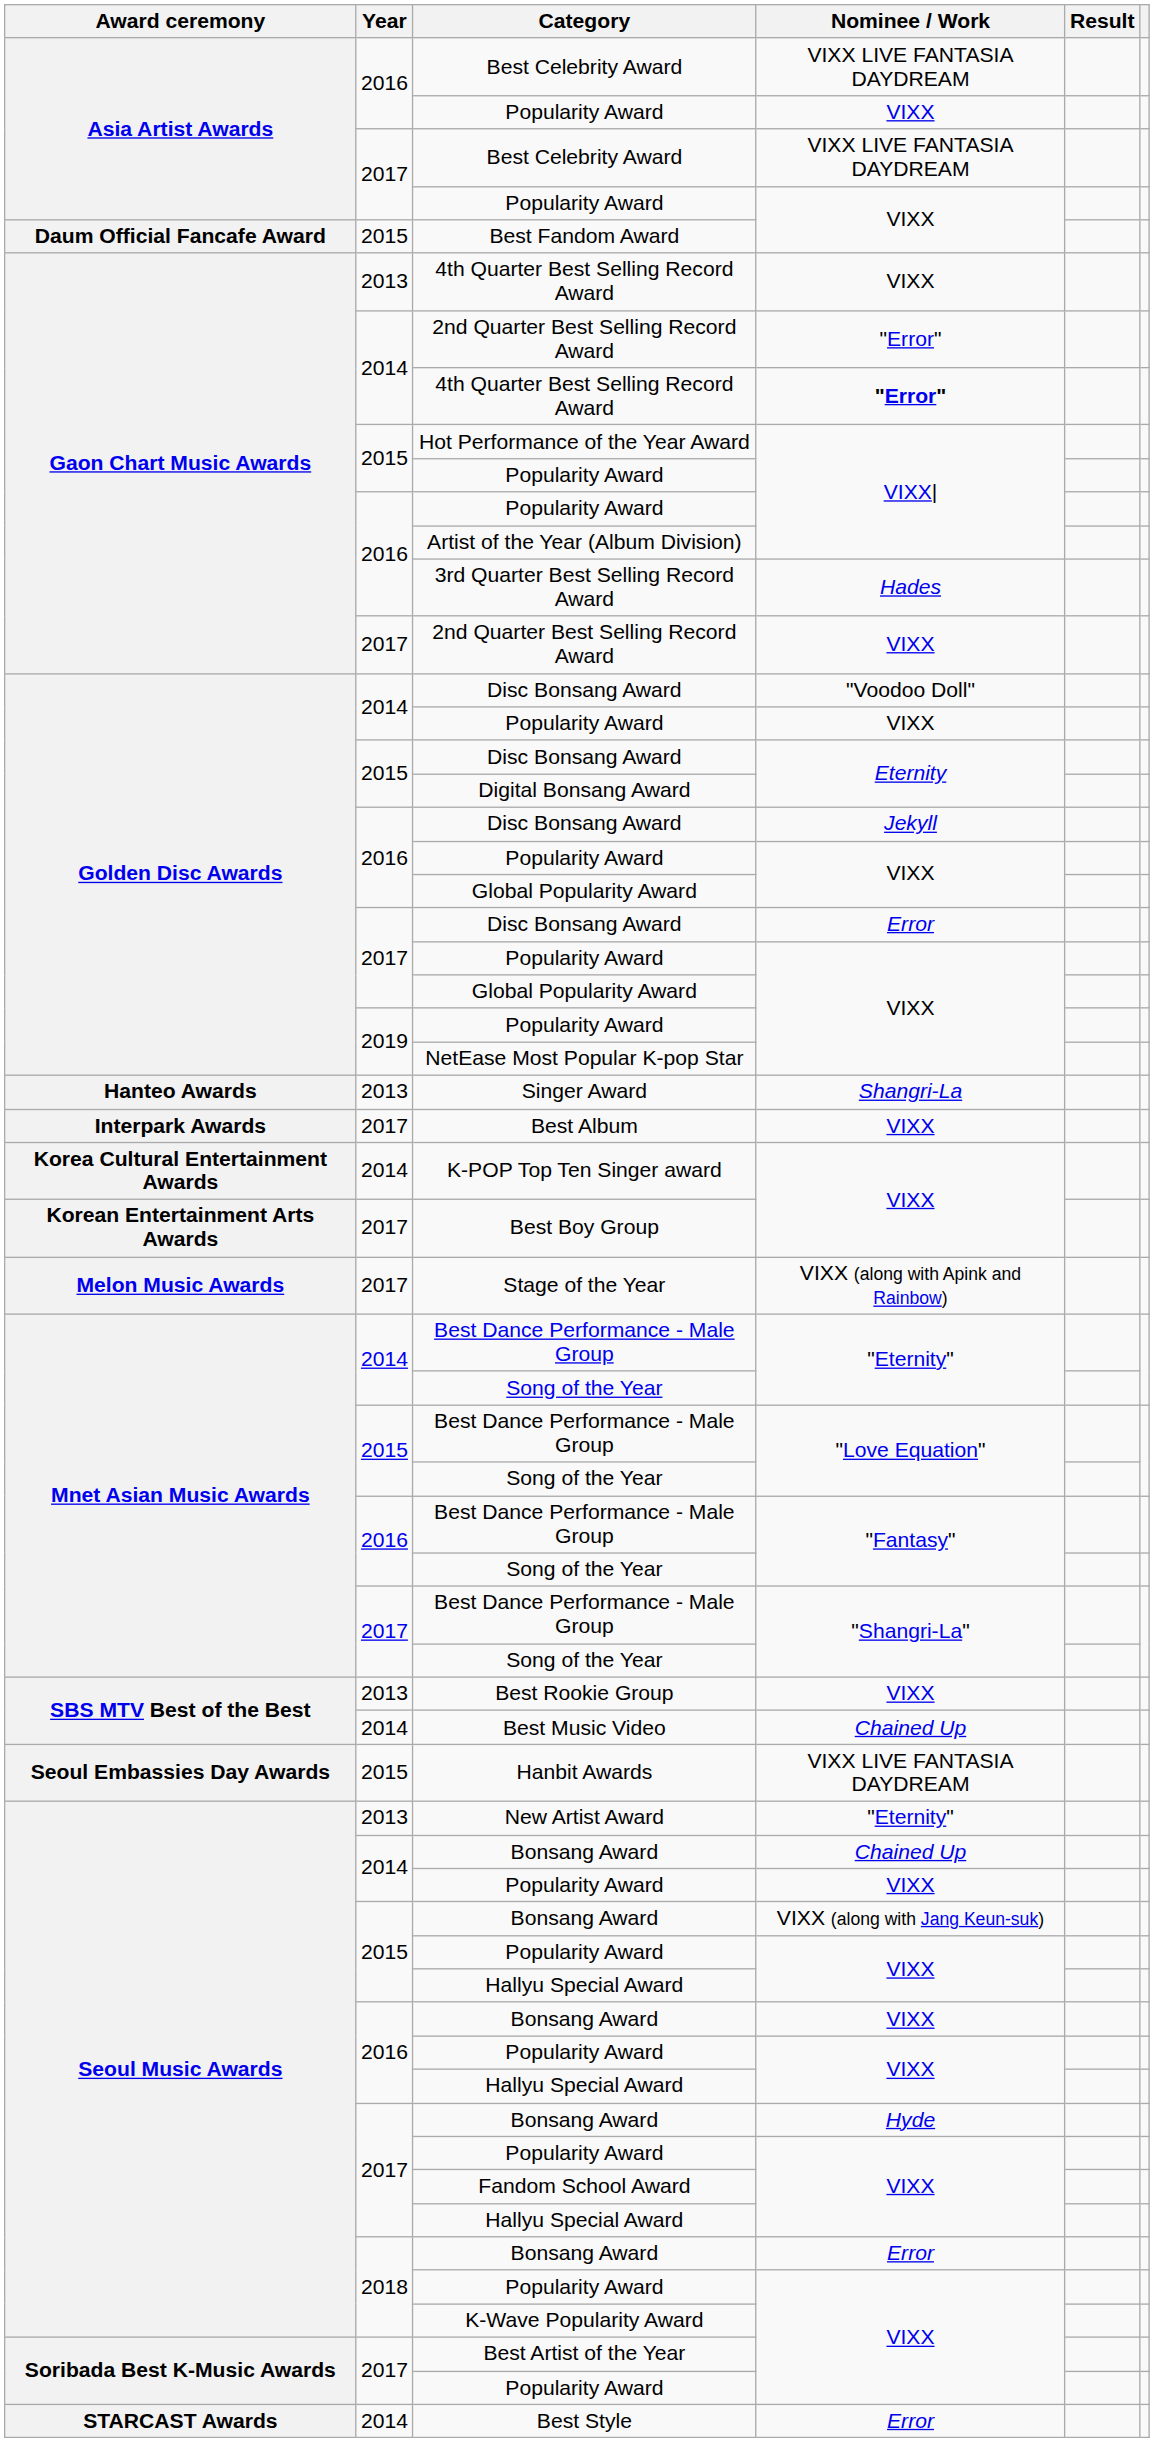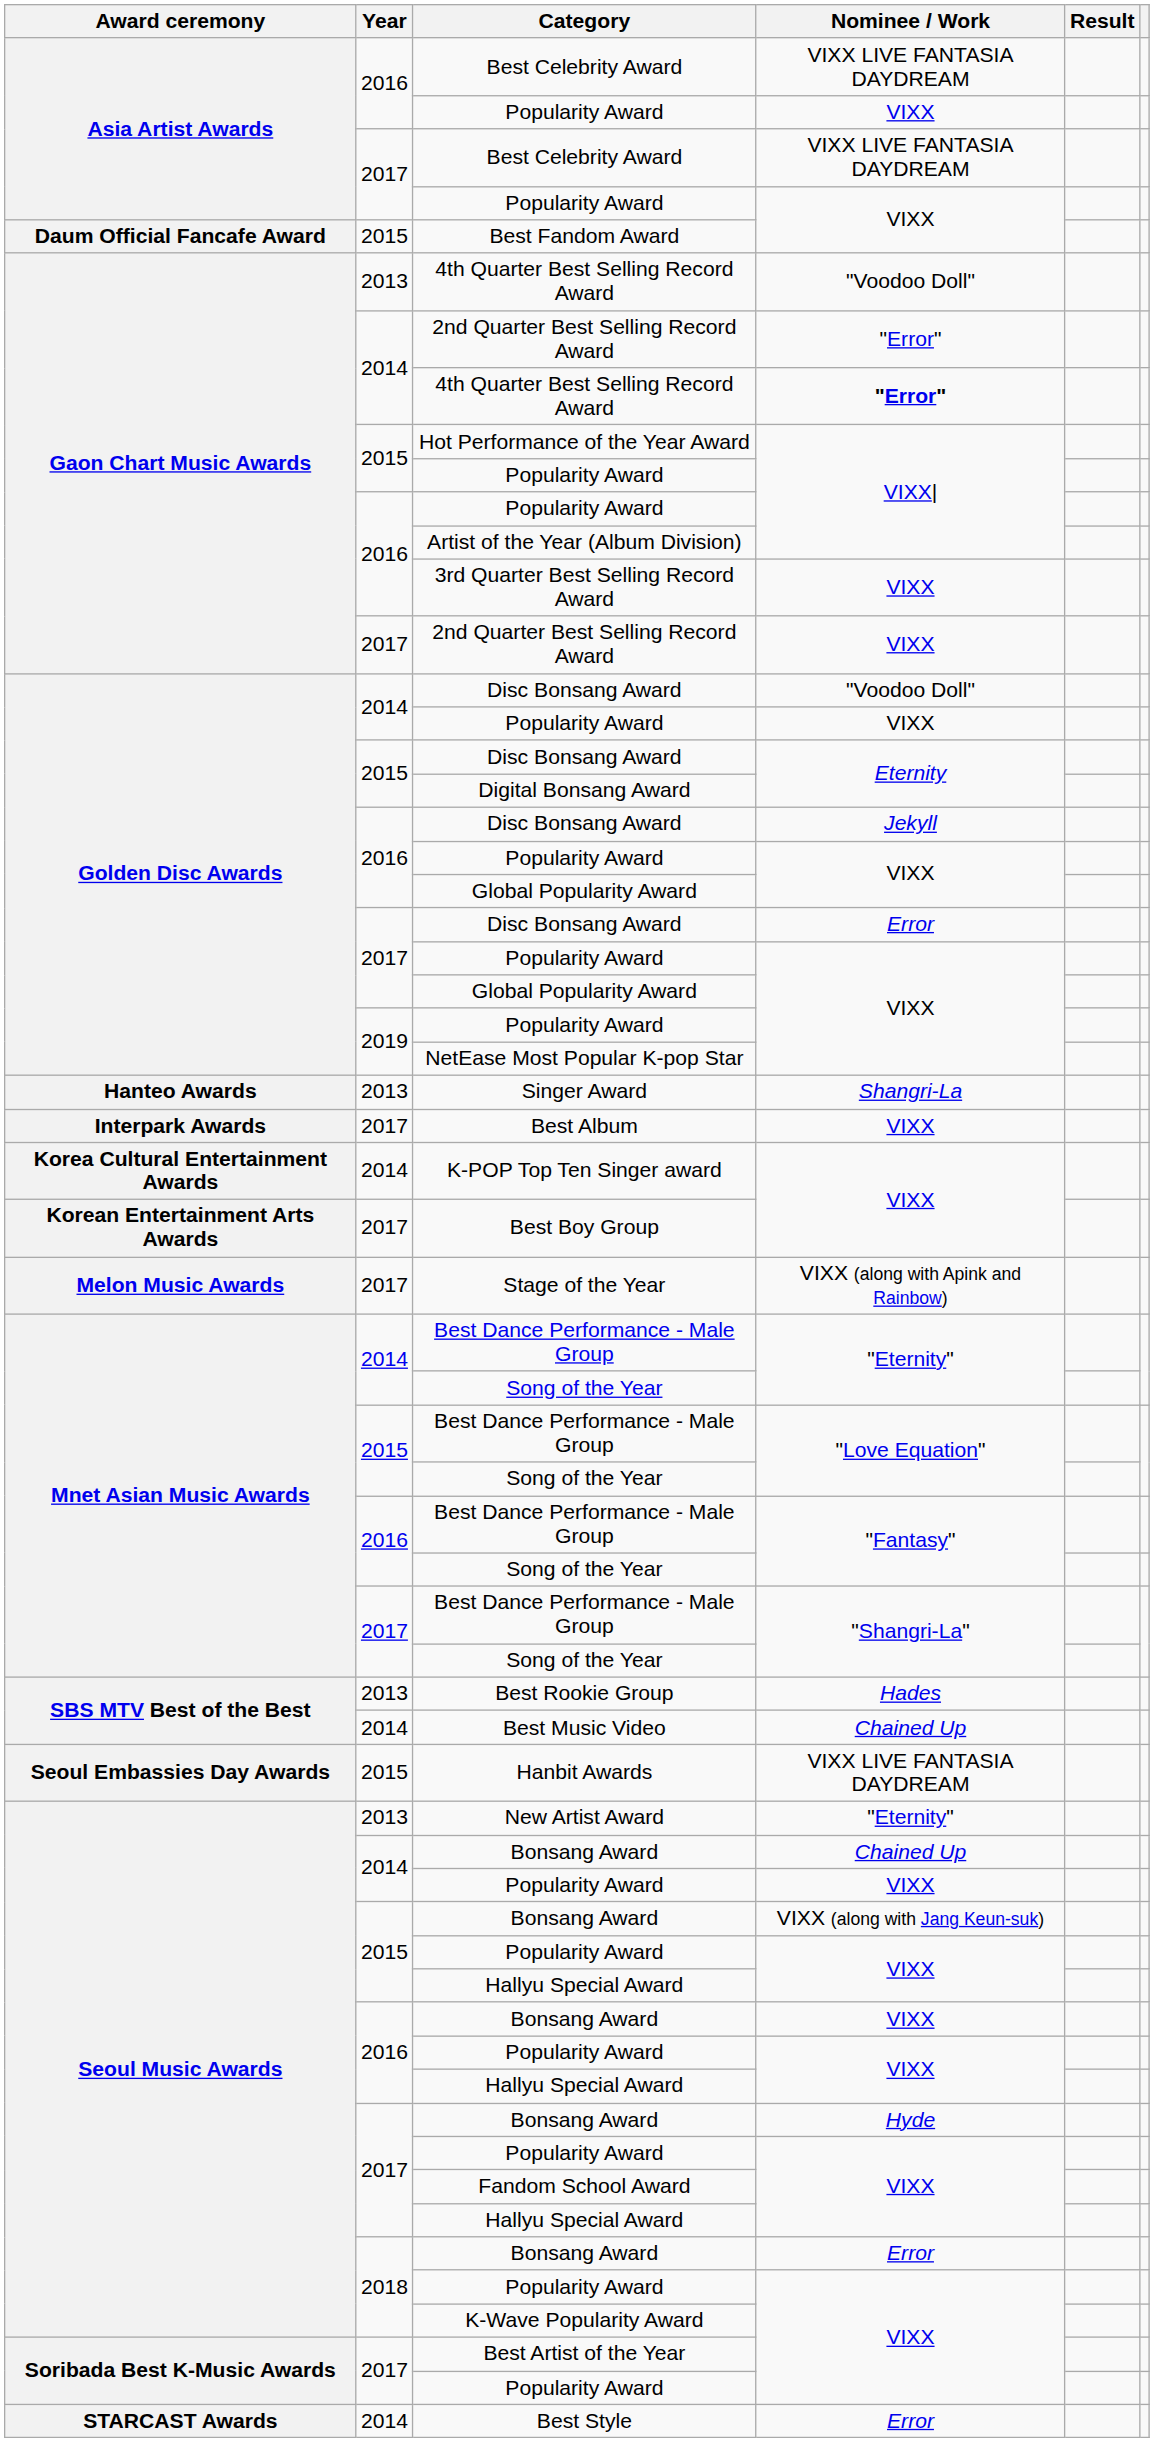 <table class="wikitable plainrowheaders" style="text-align:center">
 <tr>
 <th scope="col">Award ceremony</th>
 <th scope="col">Year</th>
 <th scope="col">Category </th>
 <th scope="col">Nominee / Work</th>
 <th scope="col">Result</th>
 <th scope="col" class="unsortable"></th>
 </tr>
 <tr>
 <th scope="row" rowspan="4"><a href='#'>Asia Artist Awards</a></th>
 <td rowspan="2">2016</td>
 <td>Best Celebrity Award</td>
 <td>VIXX LIVE FANTASIA DAYDREAM</td>
 <td></td>
 <td></td>
 </tr>
 <tr>
 <td>Popularity Award</td>
 <td><a href='#'>VIXX</a></td>
 <td></td>
 <td></td>
 </tr>
 <tr>
 <td rowspan="2">2017</td>
 <td>Best Celebrity Award</td>
 <td>VIXX LIVE FANTASIA DAYDREAM</td>
 <td></td>
 <td></td>
 </tr>
 <tr>
 <td>Popularity Award</td>
 <td rowspan="2">VIXX</td>
 <td></td>
 <td></td>
 </tr>
 <tr>
 <th scope="row">Daum Official Fancafe Award</th>
 <td>2015</td>
 <td>Best Fandom Award</td>
 <td></td>
 <td></td>
 </tr>
 <tr>
 <th scope="row" rowspan="9"><a href='#'>Gaon Chart Music Awards</a></th>
 <td>2013</td>
 <td>4th Quarter Best Selling Record Award</td>
-<td>VIXX</td>
+<td>"Voodoo Doll"</td>
 <td></td>
 <td></td>
 </tr>
 <tr>
 <td rowspan="2">2014</td>
 <td>2nd Quarter Best Selling Record Award</td>
 <td>"<a href='#'>Error</a>"</td>
 <td></td>
 <td></td>
 </tr>
 <tr>
 <td>4th Quarter Best Selling Record Award</td>
 <td><strong>"<a href='#'>Error</a>"</strong></td>
 <td></td>
 <td></td>
 </tr>
 <tr>
 <td rowspan="2">2015</td>
 <td>Hot Performance of the Year Award</td>
 <td rowspan="4"><a href='#'>VIXX</a>| </td>
 <td></td>
 </tr>
 <tr>
 <td>Popularity Award</td>
 <td></td>
 <td></td>
 </tr>
 <tr>
 <td rowspan="3">2016</td>
 <td>Popularity Award</td>
 <td></td>
 <td></td>
 </tr>
 <tr>
 <td>Artist of the Year (Album Division)</td>
 <td></td>
 <td></td>
 </tr>
 <tr>
 <td>3rd Quarter Best Selling Record Award</td>
-<td><em><a href='#'>Hades</a></em></td>
+<td><a href='#'>VIXX</a></td>
 <td></td>
 <td></td>
 </tr>
 <tr>
 <td>2017</td>
 <td>2nd Quarter Best Selling Record Award</td>
 <td><a href='#'>VIXX</a></td>
 <td></td>
 <td></td>
 </tr>
 <tr>
 <th scope="row" rowspan="12"><a href='#'>Golden Disc Awards</a></th>
 <td rowspan="2">2014</td>
 <td>Disc Bonsang Award</td>
 <td>"Voodoo Doll"</td>
 <td></td>
 <td></td>
 </tr>
 <tr>
 <td>Popularity Award</td>
 <td>VIXX</td>
 <td></td>
 <td></td>
 </tr>
 <tr>
 <td rowspan="2">2015</td>
 <td>Disc Bonsang Award</td>
 <td rowspan="2"><em><a href='#'>Eternity</a></em></td>
 <td></td>
 <td></td>
 </tr>
 <tr>
 <td>Digital Bonsang Award</td>
 <td></td>
 <td></td>
 </tr>
 <tr>
 <td rowspan="3">2016</td>
 <td>Disc Bonsang Award</td>
 <td><em><a href='#'>Jekyll</a></em></td>
 <td></td>
 <td></td>
 </tr>
 <tr>
 <td>Popularity Award</td>
 <td rowspan="2">VIXX</td>
 <td></td>
 <td></td>
 </tr>
 <tr>
 <td>Global Popularity Award</td>
 <td></td>
 <td></td>
 </tr>
 <tr>
 <td rowspan="3">2017</td>
 <td>Disc Bonsang Award</td>
 <td><em><a href='#'>Error</a></em></td>
 <td></td>
 <td></td>
 </tr>
 <tr>
 <td>Popularity Award</td>
 <td rowspan="4">VIXX</td>
 <td></td>
 <td></td>
 </tr>
 <tr>
 <td>Global Popularity Award</td>
 <td></td>
 <td></td>
 </tr>
 <tr>
 <td rowspan="2">2019</td>
 <td>Popularity Award</td>
 <td></td>
 <td></td>
 </tr>
 <tr>
 <td>NetEase Most Popular K-pop Star</td>
 <td></td>
 <td></td>
 </tr>
 <tr>
 <th scope="row">Hanteo Awards</th>
 <td>2013</td>
 <td>Singer Award</td>
 <td><em><a href='#'>Shangri-La</a></em></td>
 <td></td>
 <td></td>
 </tr>
 <tr>
 <th scope="row">Interpark Awards</th>
 <td>2017</td>
 <td>Best Album</td>
 <td><a href='#'>VIXX</a></td>
 <td></td>
 <td></td>
 </tr>
 <tr>
 <th scope="row">Korea Cultural Entertainment Awards</th>
 <td>2014</td>
 <td>K-POP Top Ten Singer award</td>
 <td rowspan="2"><a href='#'>VIXX</a></td>
 <td></td>
 <td></td>
 </tr>
 <tr>
 <th scope="row">Korean Entertainment Arts Awards</th>
 <td>2017</td>
 <td>Best Boy Group</td>
 <td></td>
 <td></td>
 </tr>
 <tr>
 <th scope="row"><a href='#'>Melon Music Awards</a></th>
 <td>2017</td>
 <td>Stage of the Year</td>
 <td align="center">VIXX <small>(along with Apink and <a href='#'>Rainbow</a>)</small></td>
 <td></td>
 <td></td>
 </tr>
 <tr>
 <th scope="row" rowspan="8"><a href='#'>Mnet Asian Music Awards</a></th>
 <td rowspan="2"><a href='#'>2014</a></td>
 <td><a href='#'>Best Dance Performance - Male Group</a></td>
 <td rowspan="2">"<a href='#'>Eternity</a>"</td>
 <td></td>
 <td rowspan="2"></td>
 </tr>
 <tr>
 <td><a href='#'>Song of the Year</a></td>
 <td></td>
 </tr>
 <tr>
 <td rowspan="2"><a href='#'>2015</a></td>
 <td>Best Dance Performance - Male Group</td>
 <td rowspan="2">"<a href='#'>Love Equation</a>"</td>
 <td></td>
 <td rowspan="2"></td>
 </tr>
 <tr>
 <td>Song of the Year</td>
 <td></td>
 </tr>
 <tr>
 <td rowspan="2"><a href='#'>2016</a></td>
 <td>Best Dance Performance - Male Group</td>
 <td rowspan="2">"<a href='#'>Fantasy</a>"</td>
 <td></td>
 <td></td>
 </tr>
 <tr>
 <td>Song of the Year</td>
 <td></td>
 <td></td>
 </tr>
 <tr>
 <td rowspan="2"><a href='#'>2017</a></td>
 <td>Best Dance Performance - Male Group</td>
 <td rowspan="2">"<a href='#'>Shangri-La</a>"</td>
 <td></td>
 <td rowspan="2"></td>
 </tr>
 <tr>
 <td>Song of the Year</td>
 <td></td>
 </tr>
 <tr>
 <th scope="row" rowspan="2"><a href='#'>SBS MTV</a> Best of the Best</th>
 <td>2013</td>
 <td>Best Rookie Group</td>
-<td><a href='#'>VIXX</a></td>
+<td><em><a href='#'>Hades</a></em></td>
 <td></td>
 <td></td>
 </tr>
 <tr>
 <td>2014</td>
 <td>Best Music Video</td>
 <td><em><a href='#'>Chained Up</a></em></td>
 <td></td>
 <td></td>
 </tr>
 <tr>
 <th scope="row">Seoul Embassies Day Awards</th>
 <td>2015</td>
 <td>Hanbit Awards</td>
 <td>VIXX LIVE FANTASIA DAYDREAM</td>
 <td></td>
 <td></td>
 </tr>
 <tr>
 <th scope="row" rowspan="16"><a href='#'>Seoul Music Awards</a></th>
 <td>2013</td>
 <td>New Artist Award</td>
 <td>"<a href='#'>Eternity</a>"</td>
 <td></td>
 <td></td>
 </tr>
 <tr>
 <td rowspan="2">2014</td>
 <td>Bonsang Award</td>
 <td><em><a href='#'>Chained Up</a></em></td>
 <td></td>
 <td></td>
 </tr>
 <tr>
 <td>Popularity Award</td>
 <td><a href='#'>VIXX</a></td>
 <td></td>
 <td></td>
 </tr>
 <tr>
 <td rowspan="3">2015</td>
 <td>Bonsang Award</td>
 <td>VIXX <small>(along with <a href='#'>Jang Keun-suk</a>)</small></td>
 <td></td>
 <td></td>
 </tr>
 <tr>
 <td>Popularity Award</td>
 <td rowspan="2"><a href='#'>VIXX</a></td>
 <td></td>
 <td></td>
 </tr>
 <tr>
 <td>Hallyu Special Award</td>
 <td></td>
 <td></td>
 </tr>
 <tr>
 <td rowspan="3">2016</td>
 <td>Bonsang Award</td>
 <td><a href='#'>VIXX</a></td>
 <td></td>
 <td></td>
 </tr>
 <tr>
 <td>Popularity Award</td>
 <td rowspan="2"><a href='#'>VIXX</a></td>
 <td></td>
 <td></td>
 </tr>
 <tr>
 <td>Hallyu Special Award</td>
 <td></td>
 <td></td>
 </tr>
 <tr>
 <td rowspan="4">2017</td>
 <td>Bonsang Award</td>
 <td><em><a href='#'>Hyde</a></em></td>
 <td></td>
 <td></td>
 </tr>
 <tr>
 <td>Popularity Award</td>
 <td rowspan="3"><a href='#'>VIXX</a></td>
 <td></td>
 <td></td>
 </tr>
 <tr>
 <td>Fandom School Award</td>
 <td></td>
 <td></td>
 </tr>
 <tr>
 <td>Hallyu Special Award</td>
 <td></td>
 <td></td>
 </tr>
 <tr>
 <td rowspan="3">2018</td>
 <td>Bonsang Award</td>
 <td><em><a href='#'>Error</a></em></td>
 <td></td>
 <td></td>
 </tr>
 <tr>
 <td>Popularity Award</td>
 <td rowspan="4"><a href='#'>VIXX</a></td>
 <td></td>
 <td></td>
 </tr>
 <tr>
 <td>K-Wave Popularity Award</td>
 <td></td>
 <td></td>
 </tr>
 <tr>
 <th scope="row" rowspan="2">Soribada Best K-Music Awards</th>
 <td rowspan="2">2017</td>
 <td>Best Artist of the Year</td>
 <td></td>
 <td></td>
 </tr>
 <tr>
 <td>Popularity Award</td>
 <td></td>
 <td></td>
 </tr>
 <tr>
 <th scope="row">STARCAST Awards</th>
 <td>2014</td>
 <td>Best Style</td>
 <td><em><a href='#'>Error</a></em></td>
 <td></td>
 <td></td>
 </tr>
 </table>
